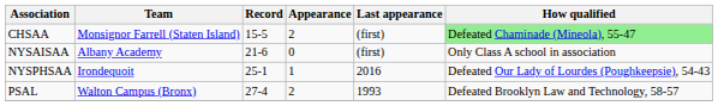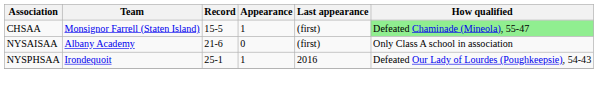 <table class="wikitable sortable" style="text-align:left;">
 <tr>
 <th>Association</th>
 <th>Team</th>
 <th>Record</th>
 <th data-sort-type="number">Appearance</th>
 <th>Last appearance</th>
 <th>How qualified</th>
 </tr>
 <tr>
 <td>CHSAA</td>
 <td><a href='#'>Monsignor Farrell (Staten Island)</a></td>
 <td>15-5</td>
-<td>2</td>
+<td>1</td>
 <td>(first)</td>
 <td style="background: lightgreen;">Defeated <a href='#'>Chaminade (Mineola)</a>, 55-47</td>
 </tr>
 <tr>
 <td>NYSAISAA</td>
 <td><a href='#'>Albany Academy</a></td>
 <td>21-6</td>
 <td>0</td>
 <td>(first)</td>
 <td>Only Class A school in association</td>
 </tr>
 <tr>
 <td>NYSPHSAA</td>
 <td><a href='#'>Irondequoit</a></td>
 <td>25-1</td>
 <td>1</td>
 <td>2016</td>
 <td>Defeated <a href='#'>Our Lady of Lourdes (Poughkeepsie)</a>, 54-43</td>
 </tr>
 <tr>
-<td>PSAL</td>
-<td><a href='#'>Walton Campus (Bronx)</a></td>
-<td>27-4</td>
-<td>2</td>
-<td>1993</td>
-<td>Defeated Brooklyn Law and Technology, 58-57</td>
-</tr>
-<tr>
 </tr>
 </table>
